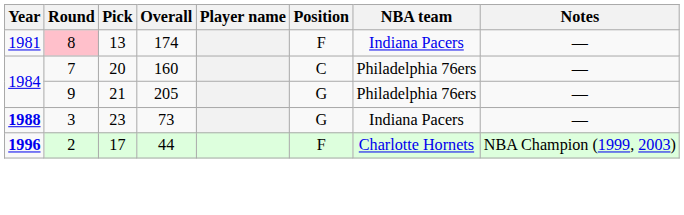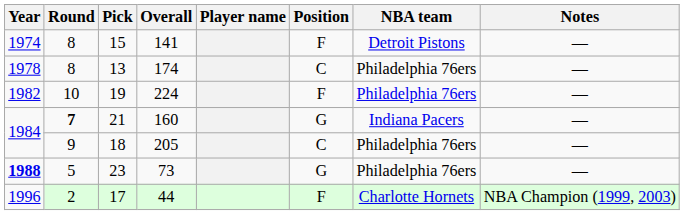 <table class="wikitable sortable" style="text-align:center">
 <tr>
 <th scope="col">Year</th>
 <th scope="col">Round</th>
 <th scope="col">Pick</th>
 <th scope="col">Overall</th>
 <th scope="col">Player name</th>
 <th scope="col">Position</th>
 <th scope="col">NBA team</th>
 <th scope="col">Notes</th>
 </tr>
 <tr>
-<td><a href='#'>1981</a></td>
-<td align="center" style="background: pink;">8</td>
-<td align="center">13</td>
-<td align="center">174</td>
-<th></th>
+<td><a href='#'>1974</a></td>
+<td align="center">8</td>
+<td align="center">15</td>
+<td align="center">141</td>
+<th scope="row"></th>
 <td align="center">F</td>
-<td align="center"><a href='#'>Indiana Pacers</a></td>
+<td align="center"><a href='#'>Detroit Pistons</a></td>
 <td align="center">—</td>
 </tr>
 <tr>
-<td rowspan=2><a href='#'>1984</a></td>
-<td align="center">7</td>
-<td align="center">20</td>
-<td align="center">160</td>
+<td><a href='#'>1978</a></td>
+<td align="center">8</td>
+<td align="center">13</td>
+<td align="center">174</td>
 <th></th>
 <td align="center">C</td>
 <td align="center">Philadelphia 76ers</td>
 <td align="center">—</td>
 </tr>
 <tr>
+<td><a href='#'>1982</a></td>
+<td align="center">10</td>
+<td align="center">19</td>
+<td align="center">224</td>
+<th></th>
+<td align="center">F</td>
+<td align="center"><a href='#'>Philadelphia 76ers</a></td>
+<td align="center">—</td>
+</tr>
+<tr>
+<td rowspan=2><a href='#'>1984</a></td>
+<td align="center"><strong>7</strong></td>
+<td align="center">21</td>
+<td align="center">160</td>
+<th></th>
+<td align="center">G</td>
+<td align="center"><a href='#'>Indiana Pacers</a></td>
+<td align="center">—</td>
+</tr>
+<tr>
 <td align="center">9</td>
-<td align="center">21</td>
+<td align="center">18</td>
 <td align="center">205</td>
+<th></th>
+<td align="center">C</td>
+<td align="center">Philadelphia 76ers</td>
+<td align="center">—</td>
+</tr>
+<tr>
+<td><strong><a href='#'>1988</a></strong></td>
+<td align="center">5</td>
+<td align="center">23</td>
+<td align="center">73</td>
 <th></th>
 <td align="center">G</td>
 <td align="center">Philadelphia 76ers</td>
 <td align="center">—</td>
 </tr>
 <tr>
-<td><strong><a href='#'>1988</a></strong></td>
-<td align="center">3</td>
-<td align="center">23</td>
-<td align="center">73</td>
-<th></th>
-<td align="center">G</td>
-<td align="center">Indiana Pacers</td>
-<td align="center">—</td>
-</tr>
-<tr>
-<td><strong><a href='#'>1996</a></strong></td>
+<td><a href='#'>1996</a></td>
 <td align="center" bgcolor=#DDFFDD>2</td>
 <td align="center" bgcolor=#DDFFDD>17</td>
 <td align="center" bgcolor=#DDFFDD>44</td>
 <td align="center" bgcolor=#DDFFDD><strong></strong><sup></sup></td>
 <td align="center" bgcolor=#DDFFDD>F</td>
 <td align="center" bgcolor=#DDFFDD><a href='#'>Charlotte Hornets</a></td>
 <td align="center" bgcolor=#DDFFDD>NBA Champion (<a href='#'>1999</a>, <a href='#'>2003</a>)</td>
 </tr>
 </table>
